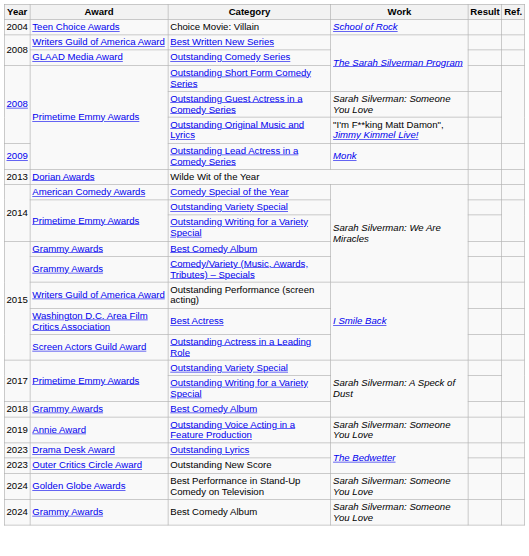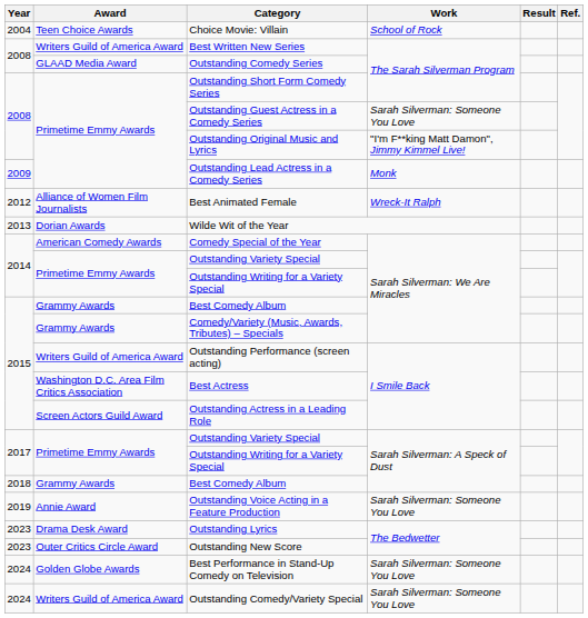 <table class="wikitable sortable">
 <tr>
 <th>Year</th>
 <th>Award</th>
 <th>Category</th>
 <th>Work</th>
 <th>Result</th>
 <th>Ref.</th>
 </tr>
 <tr>
 <td>2004</td>
 <td><a href='#'>Teen Choice Awards</a></td>
 <td>Choice Movie: Villain</td>
 <td><em><a href='#'>School of Rock</a></em></td>
 <td></td>
 <td></td>
 </tr>
 <tr>
 <td rowspan="2">2008</td>
 <td><a href='#'>Writers Guild of America Award</a></td>
 <td><a href='#'>Best Written New Series</a></td>
 <td rowspan="3"><em><a href='#'>The Sarah Silverman Program</a></em></td>
 <td></td>
 <td></td>
 </tr>
 <tr>
 <td><a href='#'>GLAAD Media Award</a></td>
 <td><a href='#'>Outstanding Comedy Series</a></td>
 <td></td>
 <td></td>
 </tr>
 <tr>
 <td rowspan="3"><a href='#'>2008</a></td>
 <td rowspan=4><a href='#'>Primetime Emmy Awards</a></td>
 <td><a href='#'>Outstanding Short Form Comedy Series</a></td>
 <td></td>
 <td rowspan=3></td>
 </tr>
 <tr>
 <td><a href='#'>Outstanding Guest Actress in a Comedy Series</a></td>
 <td><em>Sarah Silverman: Someone You Love</em></td>
 <td></td>
 </tr>
 <tr>
 <td><a href='#'>Outstanding Original Music and Lyrics</a></td>
 <td>"I'm F**king Matt Damon", <em><a href='#'>Jimmy Kimmel Live!</a></em></td>
 <td></td>
 </tr>
 <tr>
 <td><a href='#'>2009</a></td>
 <td><a href='#'>Outstanding Lead Actress in a Comedy Series</a></td>
 <td><em><a href='#'>Monk</a></em></td>
+<td></td>
+<td></td>
+</tr>
+<tr>
+<td>2012</td>
+<td><a href='#'>Alliance of Women Film Journalists</a></td>
+<td>Best Animated Female</td>
+<td><em><a href='#'>Wreck-It Ralph</a></em></td>
 <td></td>
 <td></td>
 </tr>
 <tr>
 <td>2013</td>
 <td><a href='#'>Dorian Awards</a></td>
 <td colspan="2">Wilde Wit of the Year</td>
 <td></td>
 <td></td>
 </tr>
 <tr>
 <td rowspan="3">2014</td>
 <td><a href='#'>American Comedy Awards</a></td>
 <td><a href='#'>Comedy Special of the Year</a></td>
 <td rowspan="5"><em>Sarah Silverman: We Are Miracles</em></td>
 <td></td>
 <td></td>
 </tr>
 <tr>
 <td rowspan="2"><a href='#'>Primetime Emmy Awards</a></td>
 <td><a href='#'>Outstanding Variety Special</a></td>
 <td></td>
 <td rowspan=2></td>
 </tr>
 <tr>
 <td><a href='#'>Outstanding Writing for a Variety Special</a></td>
 <td></td>
 </tr>
 <tr>
 <td rowspan="5">2015</td>
 <td><a href='#'>Grammy Awards</a></td>
 <td><a href='#'>Best Comedy Album</a></td>
 <td></td>
 <td></td>
 </tr>
 <tr>
 <td><a href='#'>Grammy Awards</a></td>
 <td><a href='#'>Comedy/Variety (Music, Awards, Tributes) – Specials</a></td>
 <td></td>
 <td></td>
 </tr>
 <tr>
 <td><a href='#'>Writers Guild of America Award</a></td>
 <td>Outstanding Performance (screen acting)</td>
 <td rowspan="3"><em><a href='#'>I Smile Back</a></em></td>
 <td></td>
 <td></td>
 </tr>
 <tr>
 <td><a href='#'>Washington D.C. Area Film Critics Association</a></td>
 <td><a href='#'>Best Actress</a></td>
 <td></td>
 <td></td>
 </tr>
 <tr>
 <td><a href='#'>Screen Actors Guild Award</a></td>
 <td><a href='#'>Outstanding Actress in a Leading Role</a></td>
 <td></td>
 <td></td>
 </tr>
 <tr>
 <td rowspan="2">2017</td>
 <td rowspan="2"><a href='#'>Primetime Emmy Awards</a></td>
 <td><a href='#'>Outstanding Variety Special</a></td>
 <td rowspan="3"><em>Sarah Silverman: A Speck of Dust</em></td>
 <td></td>
 <td rowspan=2></td>
 </tr>
 <tr>
 <td><a href='#'>Outstanding Writing for a Variety Special</a></td>
 <td></td>
 </tr>
 <tr>
 <td>2018</td>
 <td><a href='#'>Grammy Awards</a></td>
 <td><a href='#'>Best Comedy Album</a></td>
 <td></td>
 <td></td>
 </tr>
 <tr>
 <td>2019</td>
 <td><a href='#'>Annie Award</a></td>
 <td><a href='#'>Outstanding Voice Acting in a Feature Production</a></td>
 <td><em>Sarah Silverman: Someone You Love</em></td>
 <td></td>
 <td></td>
 </tr>
 <tr>
 <td>2023</td>
 <td><a href='#'>Drama Desk Award</a></td>
 <td><a href='#'>Outstanding Lyrics</a></td>
 <td rowspan=2><em><a href='#'>The Bedwetter</a></em></td>
 <td></td>
 <td></td>
 </tr>
 <tr>
 <td>2023</td>
 <td><a href='#'>Outer Critics Circle Award</a></td>
 <td>Outstanding New Score</td>
 <td></td>
 <td></td>
 </tr>
 <tr>
 <td>2024</td>
 <td><a href='#'>Golden Globe Awards</a></td>
 <td>Best Performance in Stand-Up Comedy on Television</td>
 <td><em>Sarah Silverman: Someone You Love</em></td>
 <td></td>
 <td><br></td>
 </tr>
 <tr>
 <td>2024</td>
-<td><a href='#'>Grammy Awards</a></td>
-<td>Best Comedy Album</td>
+<td><a href='#'>Writers Guild of America Award</a></td>
+<td>Outstanding Comedy/Variety Special</td>
 <td><em>Sarah Silverman: Someone You Love</em></td>
 <td></td>
 <td><br></td>
 </tr>
 </table>
